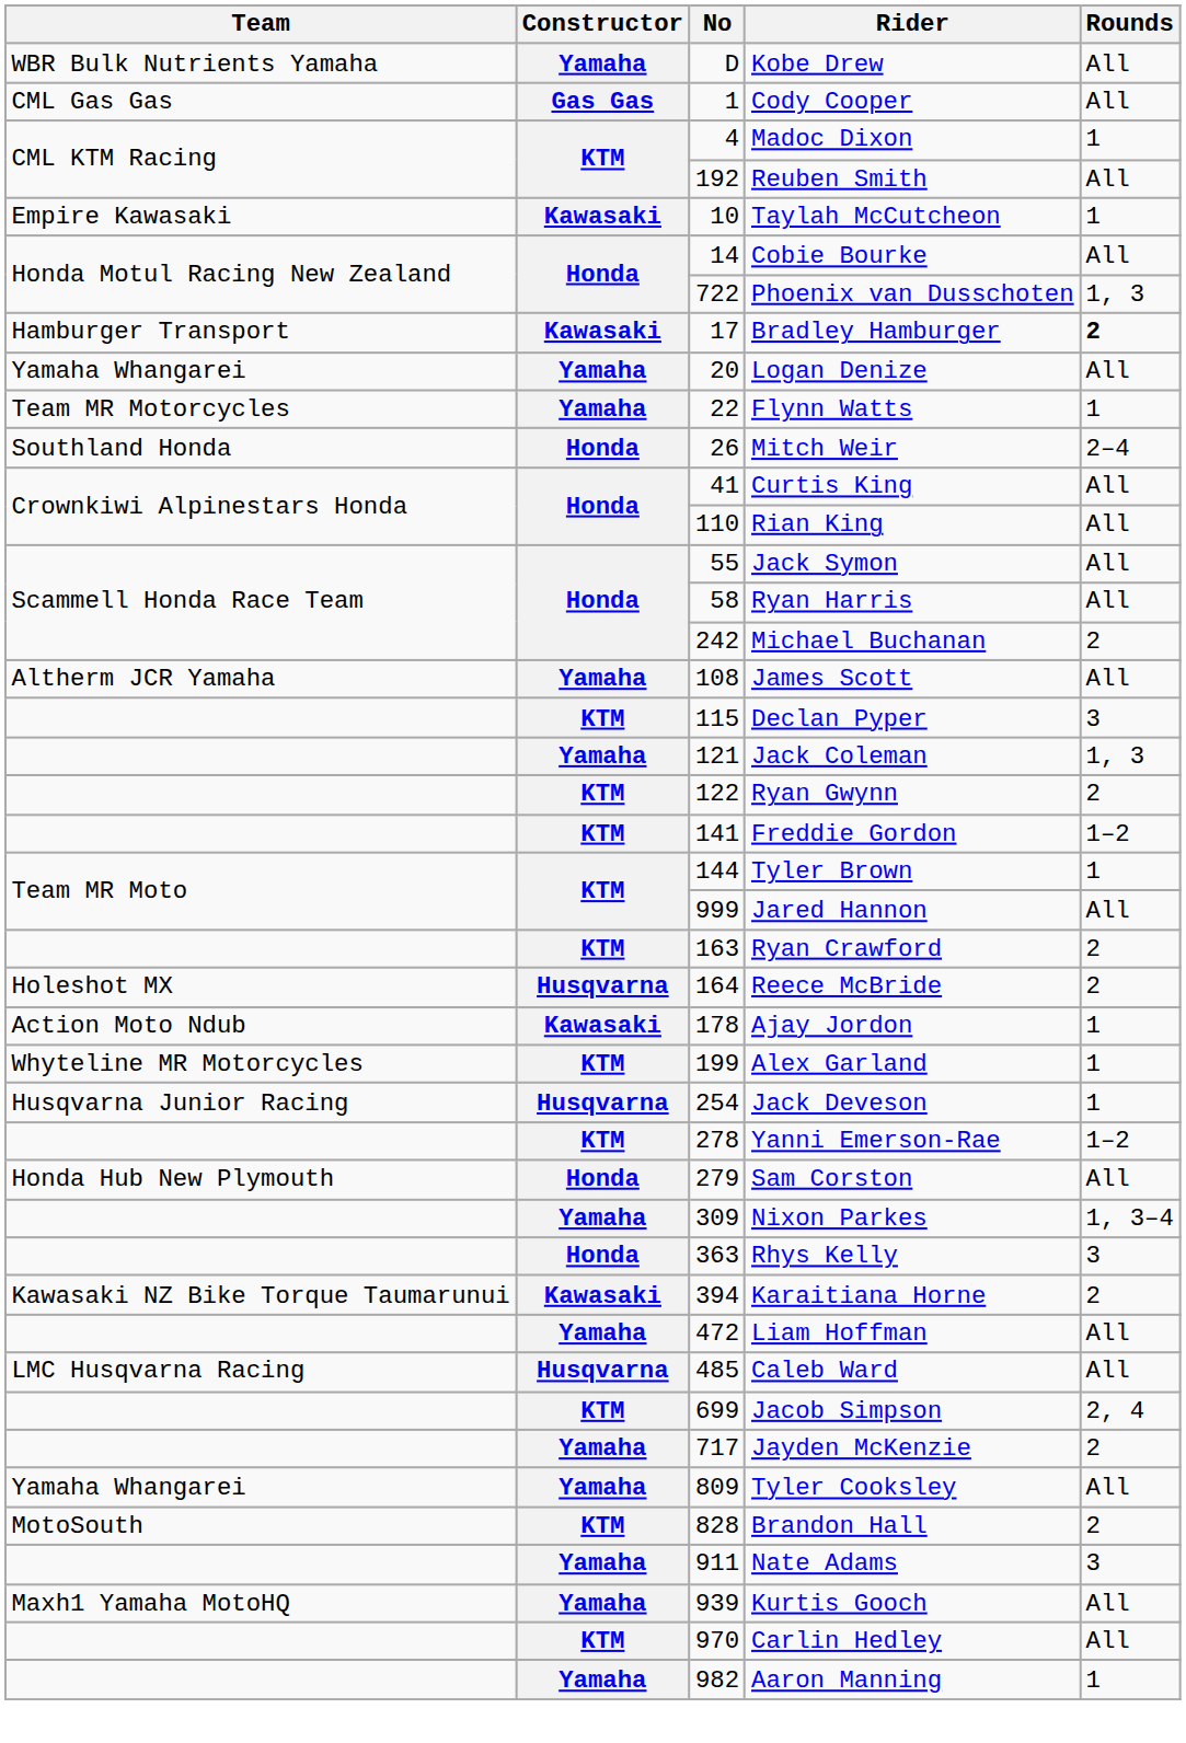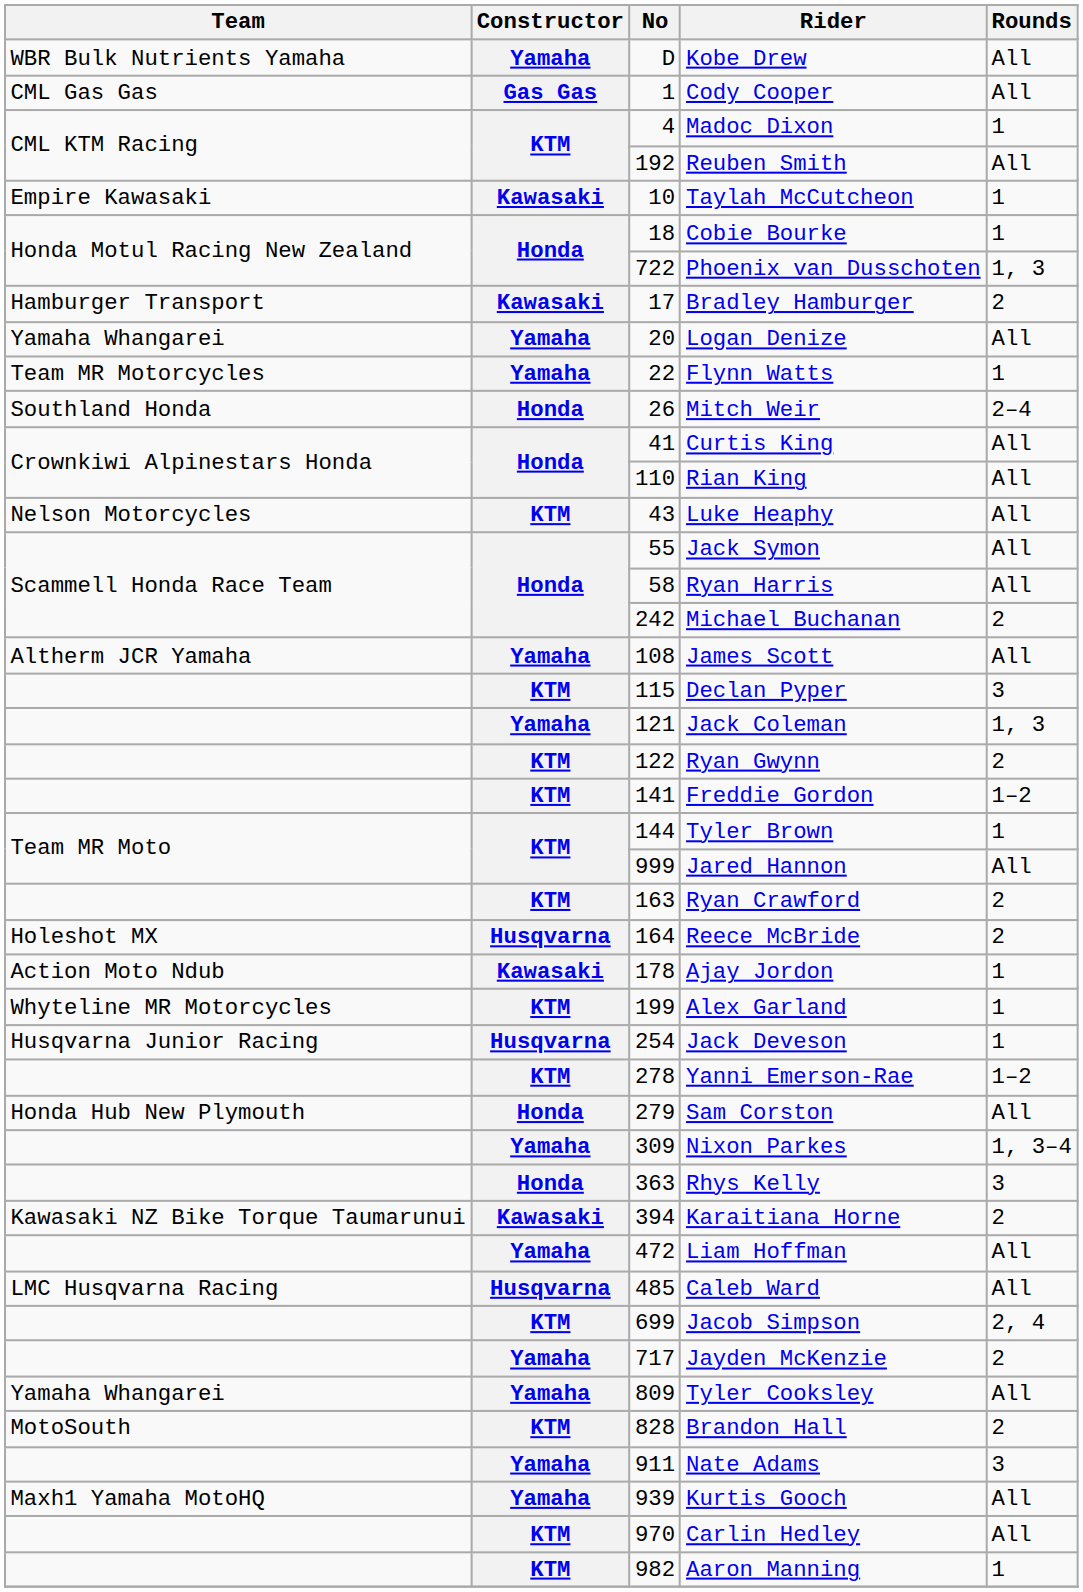 <table class="wikitable" style="font-size: 85%;">
 <tr>
 <th>Team</th>
 <th>Constructor</th>
 <th>No</th>
 <th>Rider</th>
 <th>Rounds</th>
 </tr>
 <tr>
 <td>WBR Bulk Nutrients Yamaha</td>
 <th><a href='#'>Yamaha</a></th>
 <td align="right">D</td>
 <td> <a href='#'>Kobe Drew</a></td>
 <td>All</td>
 </tr>
 <tr>
 <td>CML Gas Gas</td>
 <th><a href='#'>Gas Gas</a></th>
 <td align="right">1</td>
 <td> <a href='#'>Cody Cooper</a></td>
 <td>All</td>
 </tr>
 <tr>
 <td rowspan=2>CML KTM Racing</td>
 <th rowspan=2><a href='#'>KTM</a></th>
 <td align="right">4</td>
 <td> <a href='#'>Madoc Dixon</a></td>
 <td>1</td>
 </tr>
 <tr>
 <td align="right">192</td>
 <td> <a href='#'>Reuben Smith</a></td>
 <td>All</td>
 </tr>
 <tr>
 <td>Empire Kawasaki</td>
 <th><a href='#'>Kawasaki</a></th>
 <td align="right">10</td>
 <td> <a href='#'>Taylah McCutcheon</a></td>
 <td>1</td>
 </tr>
 <tr>
 <td rowspan=2>Honda Motul Racing New Zealand</td>
 <th rowspan=2><a href='#'>Honda</a></th>
-<td align="right">14</td>
+<td align="right">18</td>
 <td> <a href='#'>Cobie Bourke</a></td>
-<td>All</td>
+<td>1</td>
 </tr>
 <tr>
 <td align="right">722</td>
 <td> <a href='#'>Phoenix van Dusschoten</a></td>
 <td>1, 3</td>
 </tr>
 <tr>
 <td>Hamburger Transport</td>
 <th><a href='#'>Kawasaki</a></th>
 <td align="right">17</td>
 <td> <a href='#'>Bradley Hamburger</a></td>
-<td><strong>2</strong></td>
+<td>2</td>
 </tr>
 <tr>
 <td>Yamaha Whangarei</td>
 <th><a href='#'>Yamaha</a></th>
 <td align="right">20</td>
 <td> <a href='#'>Logan Denize</a></td>
 <td>All</td>
 </tr>
 <tr>
 <td>Team MR Motorcycles</td>
 <th><a href='#'>Yamaha</a></th>
 <td align="right">22</td>
 <td> <a href='#'>Flynn Watts</a></td>
 <td>1</td>
 </tr>
 <tr>
 <td>Southland Honda</td>
 <th><a href='#'>Honda</a></th>
 <td align="right">26</td>
 <td> <a href='#'>Mitch Weir</a></td>
 <td>2–4</td>
 </tr>
 <tr>
 <td rowspan=2>Crownkiwi Alpinestars Honda</td>
 <th rowspan=2><a href='#'>Honda</a></th>
 <td align="right">41</td>
 <td> <a href='#'>Curtis King</a></td>
 <td>All</td>
 </tr>
 <tr>
 <td align="right">110</td>
 <td> <a href='#'>Rian King</a></td>
+<td>All</td>
+</tr>
+<tr>
+<td>Nelson Motorcycles</td>
+<th><a href='#'>KTM</a></th>
+<td align="right">43</td>
+<td> <a href='#'>Luke Heaphy</a></td>
 <td>All</td>
 </tr>
 <tr>
 <td rowspan=3>Scammell Honda Race Team</td>
 <th rowspan=3><a href='#'>Honda</a></th>
 <td align="right">55</td>
 <td> <a href='#'>Jack Symon</a></td>
 <td>All</td>
 </tr>
 <tr>
 <td align="right">58</td>
 <td> <a href='#'>Ryan Harris</a></td>
 <td>All</td>
 </tr>
 <tr>
 <td align="right">242</td>
 <td> <a href='#'>Michael Buchanan</a></td>
 <td>2</td>
 </tr>
 <tr>
 <td>Altherm JCR Yamaha</td>
 <th><a href='#'>Yamaha</a></th>
 <td align="right">108</td>
 <td> <a href='#'>James Scott</a></td>
 <td>All</td>
 </tr>
 <tr>
 <td></td>
 <th><a href='#'>KTM</a></th>
 <td align="right">115</td>
 <td> <a href='#'>Declan Pyper</a></td>
 <td>3</td>
 </tr>
 <tr>
 <td></td>
 <th><a href='#'>Yamaha</a></th>
 <td align="right">121</td>
 <td> <a href='#'>Jack Coleman</a></td>
 <td>1, 3</td>
 </tr>
 <tr>
 <td></td>
 <th><a href='#'>KTM</a></th>
 <td align="right">122</td>
 <td> <a href='#'>Ryan Gwynn</a></td>
 <td>2</td>
 </tr>
 <tr>
 <td></td>
 <th><a href='#'>KTM</a></th>
 <td align="right">141</td>
 <td> <a href='#'>Freddie Gordon</a></td>
 <td>1–2</td>
 </tr>
 <tr>
 <td rowspan=2>Team MR Moto</td>
 <th rowspan=2><a href='#'>KTM</a></th>
 <td align="right">144</td>
 <td> <a href='#'>Tyler Brown</a></td>
 <td>1</td>
 </tr>
 <tr>
 <td align="right">999</td>
 <td> <a href='#'>Jared Hannon</a></td>
 <td>All</td>
 </tr>
 <tr>
 <td></td>
 <th><a href='#'>KTM</a></th>
 <td align="right">163</td>
 <td> <a href='#'>Ryan Crawford</a></td>
 <td>2</td>
 </tr>
 <tr>
 <td>Holeshot MX</td>
 <th><a href='#'>Husqvarna</a></th>
 <td align="right">164</td>
 <td> <a href='#'>Reece McBride</a></td>
 <td>2</td>
 </tr>
 <tr>
 <td>Action Moto Ndub</td>
 <th><a href='#'>Kawasaki</a></th>
 <td align="right">178</td>
 <td> <a href='#'>Ajay Jordon</a></td>
 <td>1</td>
 </tr>
 <tr>
 <td>Whyteline MR Motorcycles</td>
 <th><a href='#'>KTM</a></th>
 <td align="right">199</td>
 <td> <a href='#'>Alex Garland</a></td>
 <td>1</td>
 </tr>
 <tr>
 <td>Husqvarna Junior Racing</td>
 <th><a href='#'>Husqvarna</a></th>
 <td align="right">254</td>
 <td> <a href='#'>Jack Deveson</a></td>
 <td>1</td>
 </tr>
 <tr>
 <td></td>
 <th><a href='#'>KTM</a></th>
 <td align="right">278</td>
 <td> <a href='#'>Yanni Emerson-Rae</a></td>
 <td>1–2</td>
 </tr>
 <tr>
 <td>Honda Hub New Plymouth</td>
 <th><a href='#'>Honda</a></th>
 <td align="right">279</td>
 <td> <a href='#'>Sam Corston</a></td>
 <td>All</td>
 </tr>
 <tr>
 <td></td>
 <th><a href='#'>Yamaha</a></th>
 <td align="right">309</td>
 <td> <a href='#'>Nixon Parkes</a></td>
 <td>1, 3–4</td>
 </tr>
 <tr>
 <td></td>
 <th><a href='#'>Honda</a></th>
 <td align="right">363</td>
 <td> <a href='#'>Rhys Kelly</a></td>
 <td>3</td>
 </tr>
 <tr>
 <td>Kawasaki NZ Bike Torque Taumarunui</td>
 <th><a href='#'>Kawasaki</a></th>
 <td align="right">394</td>
 <td> <a href='#'>Karaitiana Horne</a></td>
 <td>2</td>
 </tr>
 <tr>
 <td></td>
 <th><a href='#'>Yamaha</a></th>
 <td align="right">472</td>
 <td> <a href='#'>Liam Hoffman</a></td>
 <td>All</td>
 </tr>
 <tr>
 <td>LMC Husqvarna Racing</td>
 <th><a href='#'>Husqvarna</a></th>
 <td align="right">485</td>
 <td> <a href='#'>Caleb Ward</a></td>
 <td>All</td>
 </tr>
 <tr>
 <td></td>
 <th><a href='#'>KTM</a></th>
 <td align="right">699</td>
 <td> <a href='#'>Jacob Simpson</a></td>
 <td>2, 4</td>
 </tr>
 <tr>
 <td></td>
 <th><a href='#'>Yamaha</a></th>
 <td align="right">717</td>
 <td> <a href='#'>Jayden McKenzie</a></td>
 <td>2</td>
 </tr>
 <tr>
 <td>Yamaha Whangarei</td>
 <th><a href='#'>Yamaha</a></th>
 <td align="right">809</td>
 <td> <a href='#'>Tyler Cooksley</a></td>
 <td>All</td>
 </tr>
 <tr>
 <td>MotoSouth</td>
 <th><a href='#'>KTM</a></th>
 <td align="right">828</td>
 <td> <a href='#'>Brandon Hall</a></td>
 <td>2</td>
 </tr>
 <tr>
 <td></td>
 <th><a href='#'>Yamaha</a></th>
 <td align="right">911</td>
 <td> <a href='#'>Nate Adams</a></td>
 <td>3</td>
 </tr>
 <tr>
 <td>Maxh1 Yamaha MotoHQ</td>
 <th><a href='#'>Yamaha</a></th>
 <td align="right">939</td>
 <td> <a href='#'>Kurtis Gooch</a></td>
 <td>All</td>
 </tr>
 <tr>
 <td></td>
 <th><a href='#'>KTM</a></th>
 <td align="right">970</td>
 <td> <a href='#'>Carlin Hedley</a></td>
 <td>All</td>
 </tr>
 <tr>
 <td></td>
-<th><a href='#'>Yamaha</a></th>
+<th><a href='#'>KTM</a></th>
 <td align="right">982</td>
 <td> <a href='#'>Aaron Manning</a></td>
 <td>1</td>
 </tr>
 <tr>
 </tr>
 </table>
